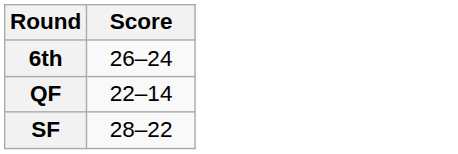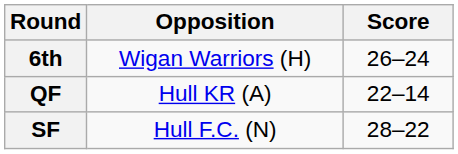 <table class="wikitable plainrowheaders" style="text-align:center;margin:0">
 <tr>
 <th scope="col" style="width:25px">Round</th>
+<th scope="col" style="width:175px">Opposition</th>
 <th scope="col" style="width:70px">Score</th>
 </tr>
 <tr>
 <th scope=row style="text-align:center">6th</th>
+<td> <a href='#'>Wigan Warriors</a> (H)</td>
 <td>26–24</td>
 </tr>
 <tr>
 <th scope=row style="text-align:center">QF</th>
+<td> <a href='#'>Hull KR</a> (A)</td>
 <td>22–14</td>
 </tr>
 <tr>
 <th scope=row style="text-align:center">SF</th>
+<td> <a href='#'>Hull F.C.</a> (N)</td>
 <td>28–22</td>
 </tr>
 </table>
